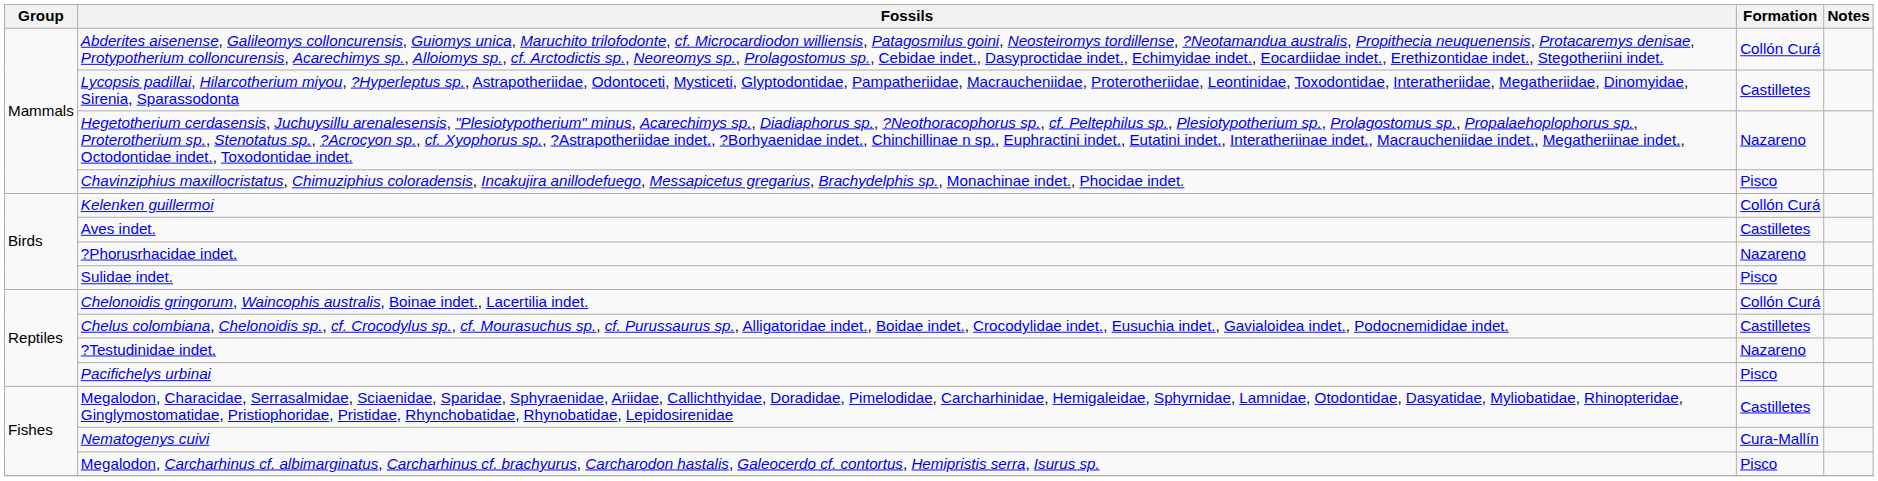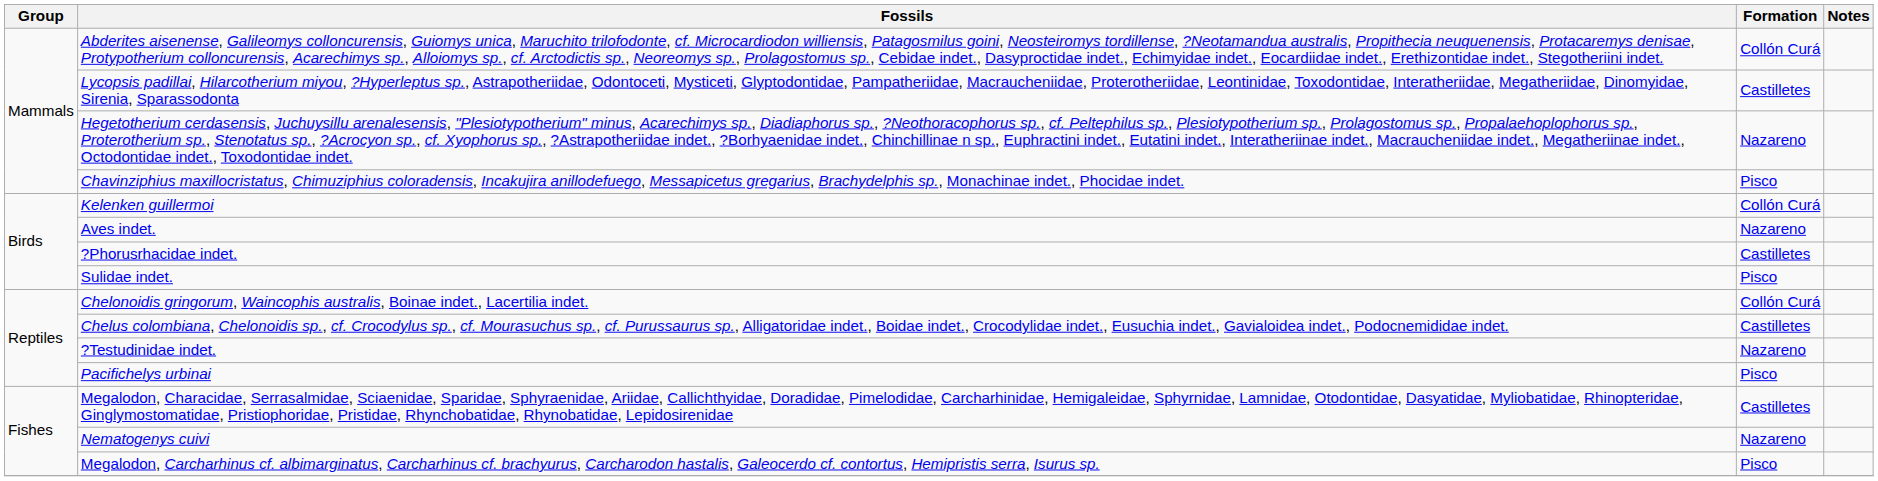 <table class="wikitable sortable">
 <tr>
 <th>Group</th>
 <th>Fossils</th>
 <th>Formation</th>
 <th class=unsortable>Notes</th>
 </tr>
 <tr>
 <td rowspan=4>Mammals</td>
 <td><em><a href='#'>Abderites aisenense</a></em>, <em><a href='#'>Galileomys colloncurensis</a></em>, <em><a href='#'>Guiomys unica</a></em>, <em><a href='#'>Maruchito trilofodonte</a></em>, <em><a href='#'>cf. Microcardiodon williensis</a></em>, <em><a href='#'>Patagosmilus goini</a></em>, <em><a href='#'>Neosteiromys tordillense</a></em>, <em><a href='#'>?Neotamandua australis</a></em>, <em><a href='#'>Propithecia neuquenensis</a></em>, <em><a href='#'>Protacaremys denisae</a></em>, <em><a href='#'>Protypotherium colloncurensis</a></em>, <em><a href='#'>Acarechimys sp.</a></em>, <em><a href='#'>Alloiomys sp.</a></em>, <em><a href='#'>cf. Arctodictis sp.</a></em>, <em><a href='#'>Neoreomys sp.</a></em>, <em><a href='#'>Prolagostomus sp.</a></em>, <a href='#'>Cebidae indet.</a>, <a href='#'>Dasyproctidae indet.</a>, <a href='#'>Echimyidae indet.</a>, <a href='#'>Eocardiidae indet.</a>, <a href='#'>Erethizontidae indet.</a>, <a href='#'>Stegotheriini indet.</a></td>
 <td><a href='#'>Collón Curá</a></td>
 <td></td>
 </tr>
 <tr>
 <td><em><a href='#'>Lycopsis padillai</a></em>, <em><a href='#'>Hilarcotherium miyou</a></em>, <em><a href='#'>?Hyperleptus sp.</a></em>, <a href='#'>Astrapotheriidae</a>, <a href='#'>Odontoceti</a>, <a href='#'>Mysticeti</a>, <a href='#'>Glyptodontidae</a>, <a href='#'>Pampatheriidae</a>, <a href='#'>Macraucheniidae</a>, <a href='#'>Proterotheriidae</a>, <a href='#'>Leontinidae</a>, <a href='#'>Toxodontidae</a>, <a href='#'>Interatheriidae</a>, <a href='#'>Megatheriidae</a>, <a href='#'>Dinomyidae</a>, <a href='#'>Sirenia</a>, <a href='#'>Sparassodonta</a></td>
 <td><a href='#'>Castilletes</a></td>
 <td></td>
 </tr>
 <tr>
 <td><em><a href='#'>Hegetotherium cerdasensis</a></em>, <em><a href='#'>Juchuysillu arenalesensis</a></em>, <em><a href='#'>"Plesiotypotherium" minus</a></em>, <em><a href='#'>Acarechimys sp.</a></em>, <em><a href='#'>Diadiaphorus sp.</a></em>, <em><a href='#'>?Neothoracophorus sp.</a></em>, <em><a href='#'>cf. Peltephilus sp.</a></em>, <em><a href='#'>Plesiotypotherium sp.</a></em>, <em><a href='#'>Prolagostomus sp.</a></em>, <em><a href='#'>Propalaehoplophorus sp.</a></em>, <em><a href='#'>Proterotherium sp.</a></em>, <em><a href='#'>Stenotatus sp.</a></em>, <em><a href='#'>?Acrocyon sp.</a></em>, <em><a href='#'>cf. Xyophorus sp.</a></em>, <a href='#'>?Astrapotheriidae indet.</a>, <a href='#'>?Borhyaenidae indet.</a>, <a href='#'>Chinchillinae n sp.</a>, <a href='#'>Euphractini indet.</a>, <a href='#'>Eutatini indet.</a>, <a href='#'>Interatheriinae indet.</a>, <a href='#'>Macraucheniidae indet.</a>, <a href='#'>Megatheriinae indet.</a>, <a href='#'>Octodontidae indet.</a>, <a href='#'>Toxodontidae indet.</a></td>
 <td><a href='#'>Nazareno</a></td>
 <td align=center><br><br></td>
 </tr>
 <tr>
 <td><em><a href='#'>Chavinziphius maxillocristatus</a></em>, <em><a href='#'>Chimuziphius coloradensis</a></em>, <em><a href='#'>Incakujira anillodefuego</a></em>, <em><a href='#'>Messapicetus gregarius</a></em>, <em><a href='#'>Brachydelphis sp.</a></em>, <a href='#'>Monachinae indet.</a>, <a href='#'>Phocidae indet.</a></td>
 <td><a href='#'>Pisco</a></td>
 <td></td>
 </tr>
 <tr>
 <td rowspan=4>Birds</td>
 <td><em><a href='#'>Kelenken guillermoi</a></em></td>
 <td><a href='#'>Collón Curá</a></td>
 <td></td>
 </tr>
 <tr>
 <td><a href='#'>Aves indet.</a></td>
-<td><a href='#'>Castilletes</a></td>
+<td><a href='#'>Nazareno</a></td>
 <td></td>
 </tr>
 <tr>
 <td><a href='#'>?Phorusrhacidae indet.</a></td>
-<td><a href='#'>Nazareno</a></td>
+<td><a href='#'>Castilletes</a></td>
 <td align=center></td>
 </tr>
 <tr>
 <td><a href='#'>Sulidae indet.</a></td>
 <td><a href='#'>Pisco</a></td>
 <td></td>
 </tr>
 <tr>
 <td rowspan=4>Reptiles</td>
 <td><em><a href='#'>Chelonoidis gringorum</a></em>, <em><a href='#'>Waincophis australis</a></em>, <a href='#'>Boinae indet.</a>, <a href='#'>Lacertilia indet.</a></td>
 <td><a href='#'>Collón Curá</a></td>
 <td></td>
 </tr>
 <tr>
 <td><em><a href='#'>Chelus colombiana</a></em>, <em><a href='#'>Chelonoidis sp.</a></em>, <em><a href='#'>cf. Crocodylus sp.</a></em>, <em><a href='#'>cf. Mourasuchus sp.</a></em>, <em><a href='#'>cf. Purussaurus sp.</a></em>, <a href='#'>Alligatoridae indet.</a>, <a href='#'>Boidae indet.</a>, <a href='#'>Crocodylidae indet.</a>, <a href='#'>Eusuchia indet.</a>, <a href='#'>Gavialoidea indet.</a>, <a href='#'>Podocnemididae indet.</a></td>
 <td><a href='#'>Castilletes</a></td>
 <td></td>
 </tr>
 <tr>
 <td><a href='#'>?Testudinidae indet.</a></td>
 <td><a href='#'>Nazareno</a></td>
 <td align=center></td>
 </tr>
 <tr>
 <td><em><a href='#'>Pacifichelys urbinai</a></em></td>
 <td><a href='#'>Pisco</a></td>
 <td></td>
 </tr>
 <tr>
 <td rowspan=3>Fishes</td>
 <td><a href='#'>Megalodon</a>, <a href='#'>Characidae</a>, <a href='#'>Serrasalmidae</a>, <a href='#'>Sciaenidae</a>, <a href='#'>Sparidae</a>, <a href='#'>Sphyraenidae</a>, <a href='#'>Ariidae</a>, <a href='#'>Callichthyidae</a>, <a href='#'>Doradidae</a>, <a href='#'>Pimelodidae</a>, <a href='#'>Carcharhinidae</a>, <a href='#'>Hemigaleidae</a>, <a href='#'>Sphyrnidae</a>, <a href='#'>Lamnidae</a>, <a href='#'>Otodontidae</a>, <a href='#'>Dasyatidae</a>, <a href='#'>Myliobatidae</a>, <a href='#'>Rhinopteridae</a>, <a href='#'>Ginglymostomatidae</a>, <a href='#'>Pristiophoridae</a>, <a href='#'>Pristidae</a>, <a href='#'>Rhynchobatidae</a>, <a href='#'>Rhynobatidae</a>, <a href='#'>Lepidosirenidae</a></td>
 <td><a href='#'>Castilletes</a></td>
 <td></td>
 </tr>
 <tr>
 <td><em><a href='#'>Nematogenys cuivi</a></em></td>
-<td><a href='#'>Cura-Mallín</a></td>
+<td><a href='#'>Nazareno</a></td>
 <td></td>
 </tr>
 <tr>
 <td><a href='#'>Megalodon</a>, <em><a href='#'>Carcharhinus cf. albimarginatus</a></em>, <em><a href='#'>Carcharhinus cf. brachyurus</a></em>, <em><a href='#'>Carcharodon hastalis</a></em>, <em><a href='#'>Galeocerdo cf. contortus</a></em>, <em><a href='#'>Hemipristis serra</a></em>, <em><a href='#'>Isurus sp.</a></em></td>
 <td><a href='#'>Pisco</a></td>
 <td></td>
 </tr>
 <tr>
 </tr>
 </table>
